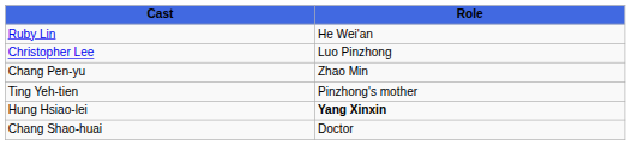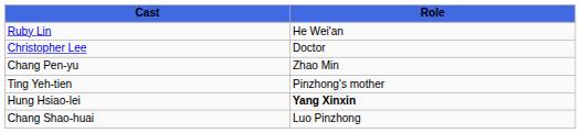 <table class="wikitable">
 <tr>
 <th style="background:RoyalBlue; width:17%">Cast</th>
 <th style="background:RoyalBlue; width:17%">Role</th>
 </tr>
 <tr>
 <td><a href='#'>Ruby Lin</a></td>
 <td>He Wei'an</td>
 </tr>
 <tr>
 <td><a href='#'>Christopher Lee</a></td>
-<td>Luo Pinzhong</td>
+<td>Doctor</td>
 </tr>
 <tr>
 <td>Chang Pen-yu</td>
 <td>Zhao Min</td>
 </tr>
 <tr>
 <td>Ting Yeh-tien</td>
 <td>Pinzhong's mother</td>
 </tr>
 <tr>
 <td>Hung Hsiao-lei</td>
 <td><strong>Yang Xinxin</strong></td>
 </tr>
 <tr>
 <td>Chang Shao-huai</td>
-<td>Doctor</td>
+<td>Luo Pinzhong</td>
 </tr>
 </table>
